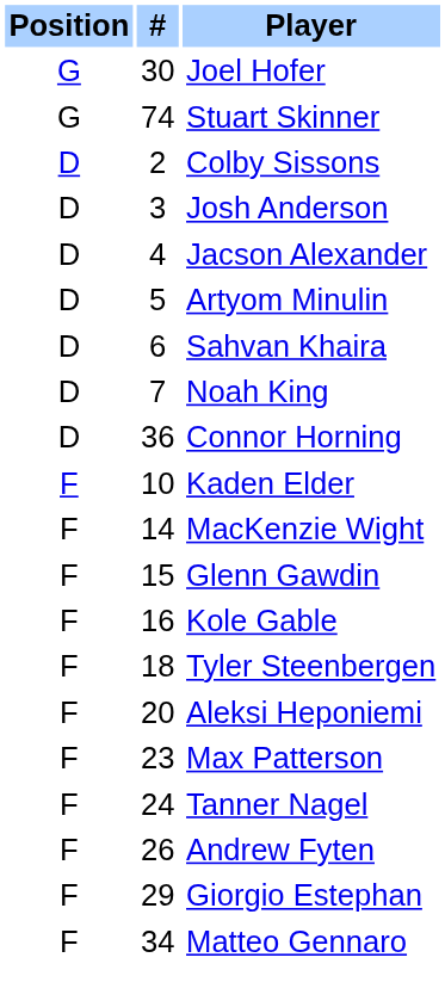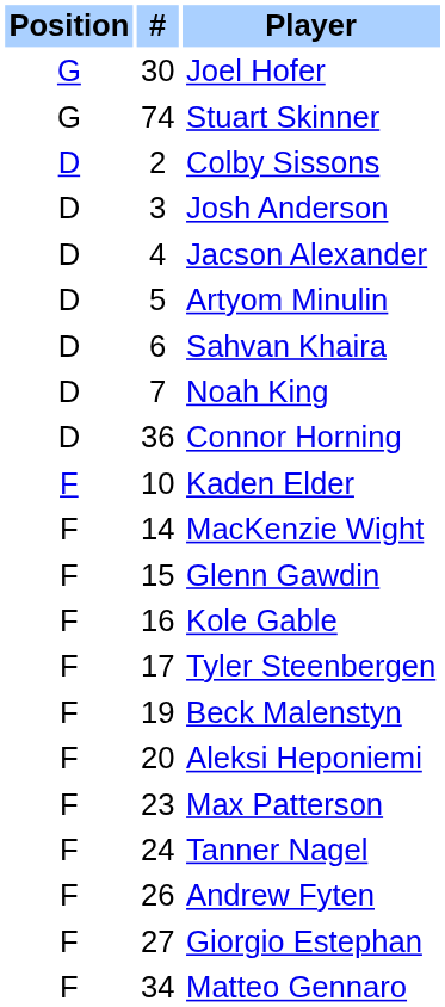 <table border="0" cellspacing="2" cellpadding="2">
 <tr bgcolor=AAD0FF>
 <th>Position</th>
 <th>#</th>
 <th>Player</th>
 </tr>
 <tr>
 <td style="text-align:center;"><a href='#'>G</a></td>
 <td style="text-align:center;">30</td>
 <td><a href='#'>Joel Hofer</a></td>
 </tr>
 <tr>
 <td style="text-align:center;">G</td>
 <td style="text-align:center;">74</td>
 <td><a href='#'>Stuart Skinner</a></td>
 </tr>
 <tr>
 <td style="text-align:center;"><a href='#'>D</a></td>
 <td style="text-align:center;">2</td>
 <td><a href='#'>Colby Sissons</a></td>
 </tr>
 <tr>
 <td style="text-align:center;">D</td>
 <td style="text-align:center;">3</td>
 <td><a href='#'>Josh Anderson</a></td>
 </tr>
 <tr>
 <td style="text-align:center;">D</td>
 <td style="text-align:center;">4</td>
 <td><a href='#'>Jacson Alexander</a></td>
 </tr>
 <tr>
 <td style="text-align:center;">D</td>
 <td style="text-align:center;">5</td>
 <td><a href='#'>Artyom Minulin</a></td>
 </tr>
 <tr>
 <td style="text-align:center;">D</td>
 <td style="text-align:center;">6</td>
 <td><a href='#'>Sahvan Khaira</a></td>
 </tr>
 <tr>
 <td style="text-align:center;">D</td>
 <td style="text-align:center;">7</td>
 <td><a href='#'>Noah King</a></td>
 </tr>
 <tr>
 <td style="text-align:center;">D</td>
 <td style="text-align:center;">36</td>
 <td><a href='#'>Connor Horning</a></td>
 </tr>
 <tr>
 <td style="text-align:center;"><a href='#'>F</a></td>
 <td style="text-align:center;">10</td>
 <td><a href='#'>Kaden Elder</a></td>
 </tr>
 <tr>
 <td style="text-align:center;">F</td>
 <td style="text-align:center;">14</td>
 <td><a href='#'>MacKenzie Wight</a></td>
 </tr>
 <tr>
 <td style="text-align:center;">F</td>
 <td style="text-align:center;">15</td>
 <td><a href='#'>Glenn Gawdin</a></td>
 </tr>
 <tr>
 <td style="text-align:center;">F</td>
 <td style="text-align:center;">16</td>
 <td><a href='#'>Kole Gable</a></td>
 </tr>
 <tr>
 <td style="text-align:center;">F</td>
-<td style="text-align:center;">18</td>
+<td style="text-align:center;">17</td>
 <td><a href='#'>Tyler Steenbergen</a></td>
+</tr>
+<tr>
+<td style="text-align:center;">F</td>
+<td style="text-align:center;">19</td>
+<td><a href='#'>Beck Malenstyn</a></td>
 </tr>
 <tr>
 <td style="text-align:center;">F</td>
 <td style="text-align:center;">20</td>
 <td><a href='#'>Aleksi Heponiemi</a></td>
 </tr>
 <tr>
 <td style="text-align:center;">F</td>
 <td style="text-align:center;">23</td>
 <td><a href='#'>Max Patterson</a></td>
 </tr>
 <tr>
 <td style="text-align:center;">F</td>
 <td style="text-align:center;">24</td>
 <td><a href='#'>Tanner Nagel</a></td>
 </tr>
 <tr>
 <td style="text-align:center;">F</td>
 <td style="text-align:center;">26</td>
 <td><a href='#'>Andrew Fyten</a></td>
 </tr>
 <tr>
 <td style="text-align:center;">F</td>
-<td style="text-align:center;">29</td>
+<td style="text-align:center;">27</td>
 <td><a href='#'>Giorgio Estephan</a></td>
 </tr>
 <tr>
 <td style="text-align:center;">F</td>
 <td style="text-align:center;">34</td>
 <td><a href='#'>Matteo Gennaro</a></td>
 </tr>
 </table>
